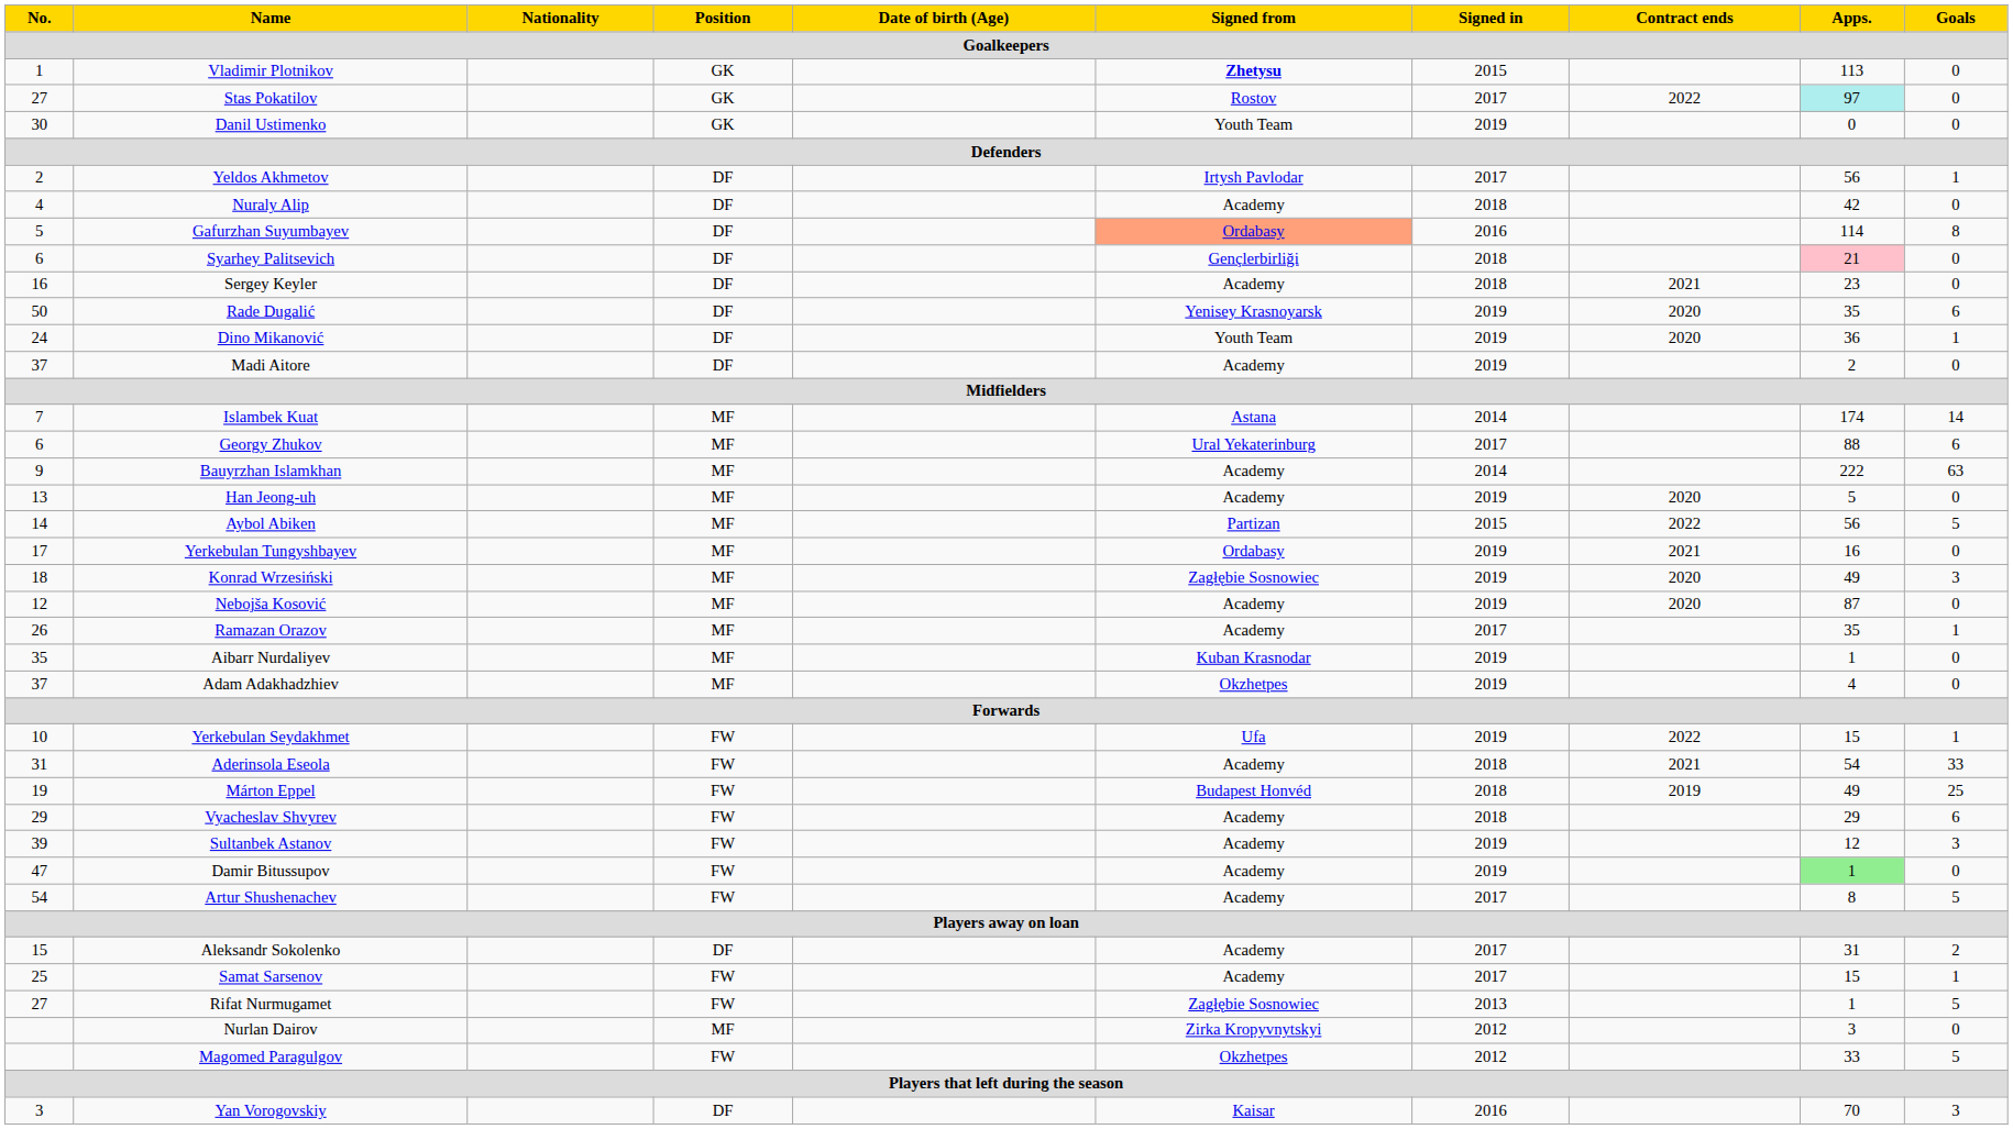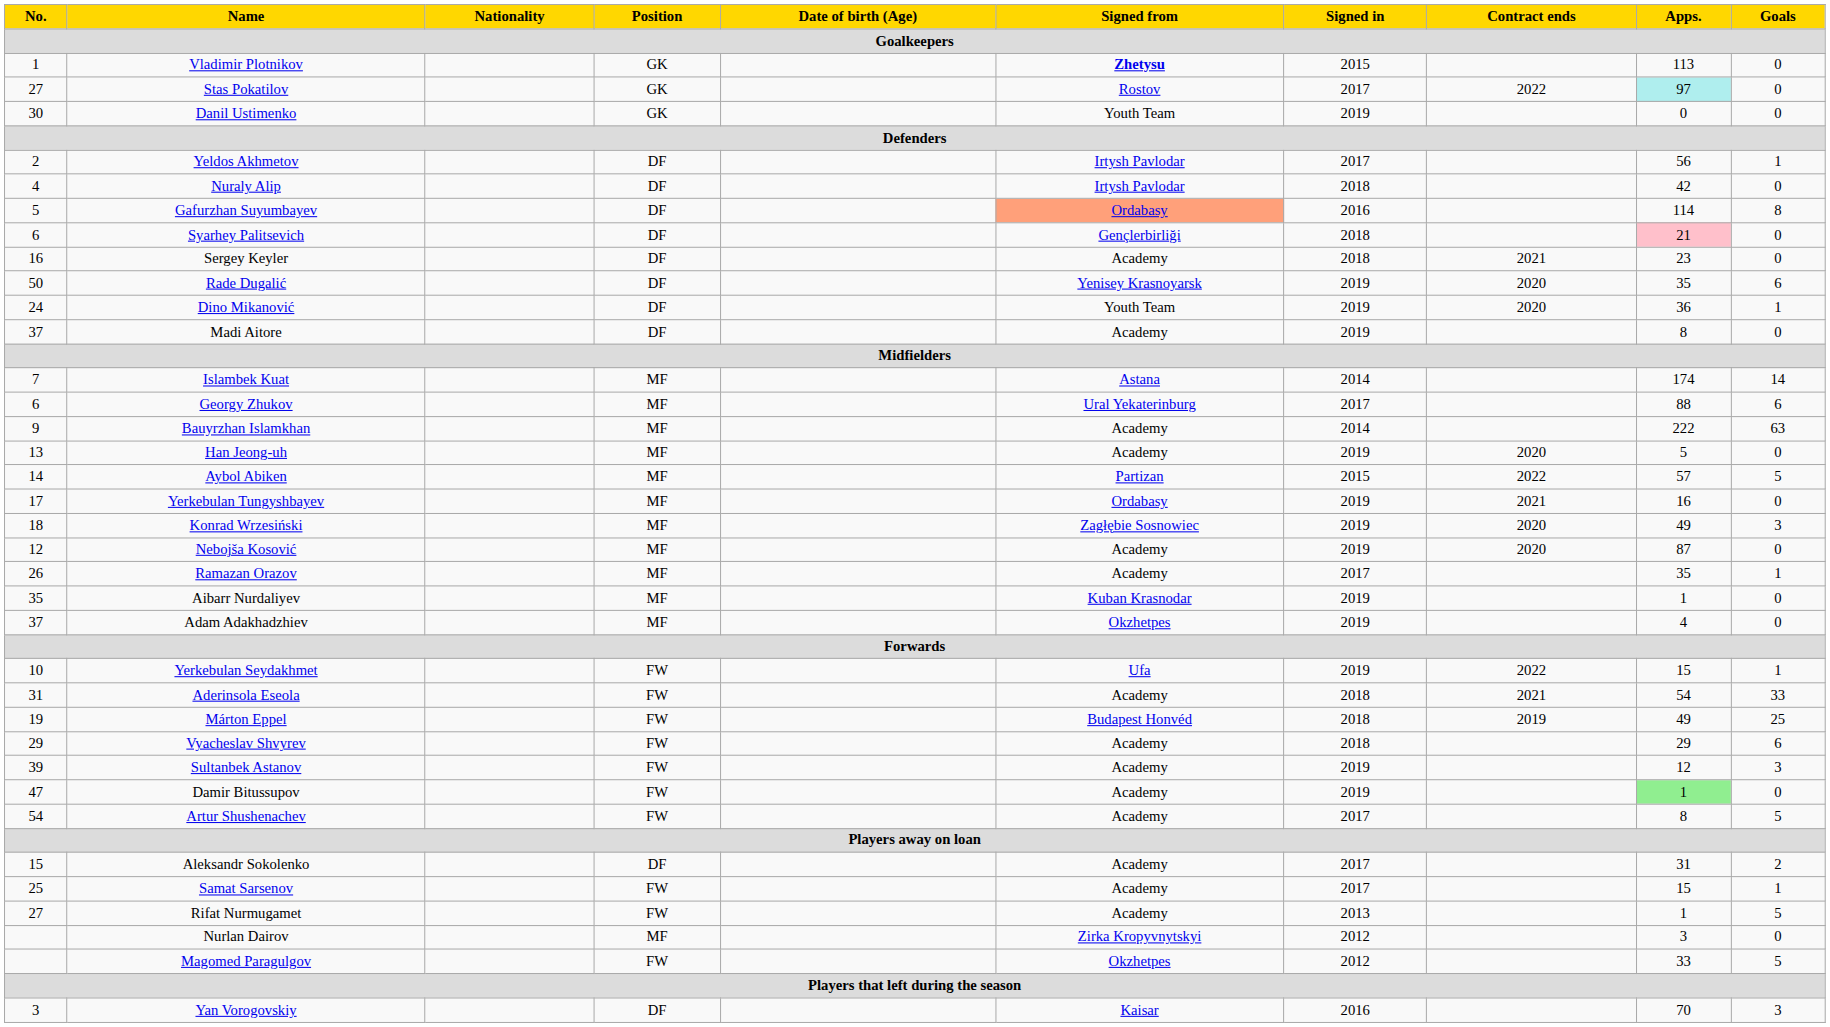 <table class="wikitable"  style="text-align:center; font-size:90%; width:90%;">
 <tr>
 <th style="background:#FFD700; color:#000000; text-align:center;">No.</th>
 <th style="background:#FFD700; color:#000000; text-align:center;">Name</th>
 <th style="background:#FFD700; color:#000000; text-align:center;">Nationality</th>
 <th style="background:#FFD700; color:#000000; text-align:center;">Position</th>
 <th style="background:#FFD700; color:#000000; text-align:center;">Date of birth (Age)</th>
 <th style="background:#FFD700; color:#000000; text-align:center;">Signed from</th>
 <th style="background:#FFD700; color:#000000; text-align:center;">Signed in</th>
 <th style="background:#FFD700; color:#000000; text-align:center;">Contract ends</th>
 <th style="background:#FFD700; color:#000000; text-align:center;">Apps.</th>
 <th style="background:#FFD700; color:#000000; text-align:center;">Goals</th>
 </tr>
 <tr>
 <th colspan="11"  style="background:#dcdcdc; text-align:center;">Goalkeepers</th>
 </tr>
 <tr>
 <td>1</td>
 <td><a href='#'>Vladimir Plotnikov</a></td>
 <td></td>
 <td>GK</td>
 <td></td>
 <td><strong><a href='#'>Zhetysu</a></strong></td>
 <td>2015</td>
 <td></td>
 <td>113</td>
 <td>0</td>
 </tr>
 <tr>
 <td>27</td>
 <td><a href='#'>Stas Pokatilov</a></td>
 <td></td>
 <td>GK</td>
 <td></td>
 <td><a href='#'>Rostov</a></td>
 <td>2017</td>
 <td>2022</td>
 <td style="background: paleturquoise;">97</td>
 <td>0</td>
 </tr>
 <tr>
 <td>30</td>
 <td><a href='#'>Danil Ustimenko</a></td>
 <td></td>
 <td>GK</td>
 <td></td>
 <td>Youth Team</td>
 <td>2019</td>
 <td></td>
 <td>0</td>
 <td>0</td>
 </tr>
 <tr>
 <th colspan="11"  style="background:#dcdcdc; text-align:center;">Defenders</th>
 </tr>
 <tr>
 <td>2</td>
 <td><a href='#'>Yeldos Akhmetov</a></td>
 <td></td>
 <td>DF</td>
 <td></td>
 <td><a href='#'>Irtysh Pavlodar</a></td>
 <td>2017</td>
 <td></td>
 <td>56</td>
 <td>1</td>
 </tr>
 <tr>
 <td>4</td>
 <td><a href='#'>Nuraly Alip</a></td>
 <td></td>
 <td>DF</td>
 <td></td>
-<td>Academy</td>
+<td><a href='#'>Irtysh Pavlodar</a></td>
 <td>2018</td>
 <td></td>
 <td>42</td>
 <td>0</td>
 </tr>
 <tr>
 <td>5</td>
 <td><a href='#'>Gafurzhan Suyumbayev</a></td>
 <td></td>
 <td>DF</td>
 <td></td>
 <td style="background: lightsalmon;"><a href='#'>Ordabasy</a></td>
 <td>2016</td>
 <td></td>
 <td>114</td>
 <td>8</td>
 </tr>
 <tr>
 <td>6</td>
 <td><a href='#'>Syarhey Palitsevich</a></td>
 <td></td>
 <td>DF</td>
 <td></td>
 <td><a href='#'>Gençlerbirliği</a></td>
 <td>2018</td>
 <td></td>
 <td style="background: pink;">21</td>
 <td>0</td>
 </tr>
 <tr>
 <td>16</td>
 <td>Sergey Keyler</td>
 <td></td>
 <td>DF</td>
 <td></td>
 <td>Academy</td>
 <td>2018</td>
 <td>2021</td>
 <td>23</td>
 <td>0</td>
 </tr>
 <tr>
 <td>50</td>
 <td><a href='#'>Rade Dugalić</a></td>
 <td></td>
 <td>DF</td>
 <td></td>
 <td><a href='#'>Yenisey Krasnoyarsk</a></td>
 <td>2019</td>
 <td>2020</td>
 <td>35</td>
 <td>6</td>
 </tr>
 <tr>
 <td>24</td>
 <td><a href='#'>Dino Mikanović</a></td>
 <td></td>
 <td>DF</td>
 <td></td>
 <td>Youth Team</td>
 <td>2019</td>
 <td>2020</td>
 <td>36</td>
 <td>1</td>
 </tr>
 <tr>
 <td>37</td>
 <td>Madi Aitore</td>
 <td></td>
 <td>DF</td>
 <td></td>
 <td>Academy</td>
 <td>2019</td>
 <td></td>
-<td>2</td>
+<td>8</td>
 <td>0</td>
 </tr>
 <tr>
 <th colspan="11"  style="background:#dcdcdc; text-align:center;">Midfielders</th>
 </tr>
 <tr>
 <td>7</td>
 <td><a href='#'>Islambek Kuat</a></td>
 <td></td>
 <td>MF</td>
 <td></td>
 <td><a href='#'>Astana</a></td>
 <td>2014</td>
 <td></td>
 <td>174</td>
 <td>14</td>
 </tr>
 <tr>
 <td>6</td>
 <td><a href='#'>Georgy Zhukov</a></td>
 <td></td>
 <td>MF</td>
 <td></td>
 <td><a href='#'>Ural Yekaterinburg</a></td>
 <td>2017</td>
 <td></td>
 <td>88</td>
 <td>6</td>
 </tr>
 <tr>
 <td>9</td>
 <td><a href='#'>Bauyrzhan Islamkhan</a></td>
 <td></td>
 <td>MF</td>
 <td></td>
 <td>Academy</td>
 <td>2014</td>
 <td></td>
 <td>222</td>
 <td>63</td>
 </tr>
 <tr>
 <td>13</td>
 <td><a href='#'>Han Jeong-uh</a></td>
 <td></td>
 <td>MF</td>
 <td></td>
 <td>Academy</td>
 <td>2019</td>
 <td>2020</td>
 <td>5</td>
 <td>0</td>
 </tr>
 <tr>
 <td>14</td>
 <td><a href='#'>Aybol Abiken</a></td>
 <td></td>
 <td>MF</td>
 <td></td>
 <td><a href='#'>Partizan</a></td>
 <td>2015</td>
 <td>2022</td>
-<td>56</td>
+<td>57</td>
 <td>5</td>
 </tr>
 <tr>
 <td>17</td>
 <td><a href='#'>Yerkebulan Tungyshbayev</a></td>
 <td></td>
 <td>MF</td>
 <td></td>
 <td><a href='#'>Ordabasy</a></td>
 <td>2019</td>
 <td>2021</td>
 <td>16</td>
 <td>0</td>
 </tr>
 <tr>
 <td>18</td>
 <td><a href='#'>Konrad Wrzesiński</a></td>
 <td></td>
 <td>MF</td>
 <td></td>
 <td><a href='#'>Zagłębie Sosnowiec</a></td>
 <td>2019</td>
 <td>2020</td>
 <td>49</td>
 <td>3</td>
 </tr>
 <tr>
 <td>12</td>
 <td><a href='#'>Nebojša Kosović</a></td>
 <td></td>
 <td>MF</td>
 <td></td>
 <td>Academy</td>
 <td>2019</td>
 <td>2020</td>
 <td>87</td>
 <td>0</td>
 </tr>
 <tr>
 <td>26</td>
 <td><a href='#'>Ramazan Orazov</a></td>
 <td></td>
 <td>MF</td>
 <td></td>
 <td>Academy</td>
 <td>2017</td>
 <td></td>
 <td>35</td>
 <td>1</td>
 </tr>
 <tr>
 <td>35</td>
 <td>Aibarr Nurdaliyev</td>
 <td></td>
 <td>MF</td>
 <td></td>
 <td><a href='#'>Kuban Krasnodar</a></td>
 <td>2019</td>
 <td></td>
 <td>1</td>
 <td>0</td>
 </tr>
 <tr>
 <td>37</td>
 <td>Adam Adakhadzhiev</td>
 <td></td>
 <td>MF</td>
 <td></td>
 <td><a href='#'>Okzhetpes</a></td>
 <td>2019</td>
 <td></td>
 <td>4</td>
 <td>0</td>
 </tr>
 <tr>
 <th colspan="11"  style="background:#dcdcdc; text-align:center;">Forwards</th>
 </tr>
 <tr>
 <td>10</td>
 <td><a href='#'>Yerkebulan Seydakhmet</a></td>
 <td></td>
 <td>FW</td>
 <td></td>
 <td><a href='#'>Ufa</a></td>
 <td>2019</td>
 <td>2022</td>
 <td>15</td>
 <td>1</td>
 </tr>
 <tr>
 <td>31</td>
 <td><a href='#'>Aderinsola Eseola</a></td>
 <td></td>
 <td>FW</td>
 <td></td>
 <td>Academy</td>
 <td>2018</td>
 <td>2021</td>
 <td>54</td>
 <td>33</td>
 </tr>
 <tr>
 <td>19</td>
 <td><a href='#'>Márton Eppel</a></td>
 <td></td>
 <td>FW</td>
 <td></td>
 <td><a href='#'>Budapest Honvéd</a></td>
 <td>2018</td>
 <td>2019</td>
 <td>49</td>
 <td>25</td>
 </tr>
 <tr>
 <td>29</td>
 <td><a href='#'>Vyacheslav Shvyrev</a></td>
 <td></td>
 <td>FW</td>
 <td></td>
 <td>Academy</td>
 <td>2018</td>
 <td></td>
 <td>29</td>
 <td>6</td>
 </tr>
 <tr>
 <td>39</td>
 <td><a href='#'>Sultanbek Astanov</a></td>
 <td></td>
 <td>FW</td>
 <td></td>
 <td>Academy</td>
 <td>2019</td>
 <td></td>
 <td>12</td>
 <td>3</td>
 </tr>
 <tr>
 <td>47</td>
 <td>Damir Bitussupov</td>
 <td></td>
 <td>FW</td>
 <td></td>
 <td>Academy</td>
 <td>2019</td>
 <td></td>
 <td style="background: lightgreen;">1</td>
 <td>0</td>
 </tr>
 <tr>
 <td>54</td>
 <td><a href='#'>Artur Shushenachev</a></td>
 <td></td>
 <td>FW</td>
 <td></td>
 <td>Academy</td>
 <td>2017</td>
 <td></td>
 <td>8</td>
 <td>5</td>
 </tr>
 <tr>
 <th colspan="11"  style="background:#dcdcdc; text-align:center;">Players away on loan</th>
 </tr>
 <tr>
 <td>15</td>
 <td>Aleksandr Sokolenko</td>
 <td></td>
 <td>DF</td>
 <td></td>
 <td>Academy</td>
 <td>2017</td>
 <td></td>
 <td>31</td>
 <td>2</td>
 </tr>
 <tr>
 <td>25</td>
 <td><a href='#'>Samat Sarsenov</a></td>
 <td></td>
 <td>FW</td>
 <td></td>
 <td>Academy</td>
 <td>2017</td>
 <td></td>
 <td>15</td>
 <td>1</td>
 </tr>
 <tr>
 <td>27</td>
 <td>Rifat Nurmugamet</td>
 <td></td>
 <td>FW</td>
 <td></td>
-<td><a href='#'>Zagłębie Sosnowiec</a></td>
+<td>Academy</td>
 <td>2013</td>
 <td></td>
 <td>1</td>
 <td>5</td>
 </tr>
 <tr>
 <td></td>
 <td>Nurlan Dairov</td>
 <td></td>
 <td>MF</td>
 <td></td>
 <td><a href='#'>Zirka Kropyvnytskyi</a></td>
 <td>2012</td>
 <td></td>
 <td>3</td>
 <td>0</td>
 </tr>
 <tr>
 <td></td>
 <td><a href='#'>Magomed Paragulgov</a></td>
 <td></td>
 <td>FW</td>
 <td></td>
 <td><a href='#'>Okzhetpes</a></td>
 <td>2012</td>
 <td></td>
 <td>33</td>
 <td>5</td>
 </tr>
 <tr>
 <th colspan="11"  style="background:#dcdcdc; text-align:center;">Players that left during the season</th>
 </tr>
 <tr>
 <td>3</td>
 <td><a href='#'>Yan Vorogovskiy</a></td>
 <td></td>
 <td>DF</td>
 <td></td>
 <td><a href='#'>Kaisar</a></td>
 <td>2016</td>
 <td></td>
 <td>70</td>
 <td>3</td>
 </tr>
 </table>
